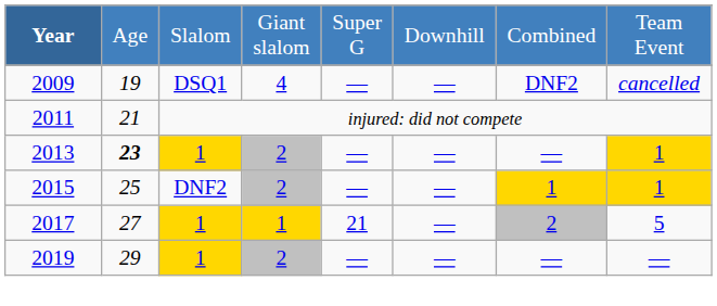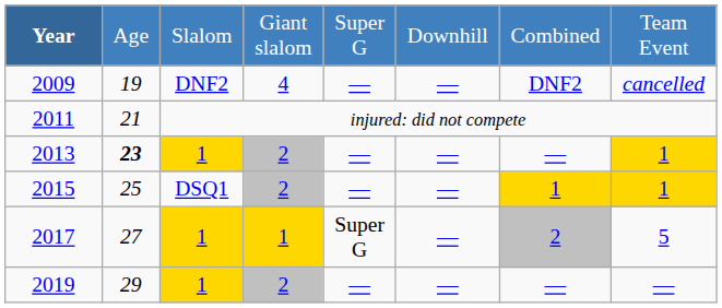 <table class="wikitable" style="font-size:95%; text-align:center; border:grey solid 1px; border-collapse:collapse;" width="40%">
 <tr style="background-color:#369; color:white;">
 <td rowspan="2" colspan="1" width="10%"><strong>Year</strong></td>
 </tr>
 <tr style="background-color:#4180be; color:white;">
 <td width="5%">Age</td>
 <td width="5%">Slalom</td>
 <td width="5%">Giant<br>slalom</td>
 <td width="5%">Super G</td>
 <td width="5%">Downhill</td>
 <td width="5%">Combined</td>
 <td width="5%">Team Event</td>
 </tr>
 <tr style="background-color:#8CB2D8; color:white;">
 </tr>
 <tr>
 <td><a href='#'>2009</a></td>
 <td><em>19</em></td>
-<td><a href='#'>DSQ1</a></td>
+<td><a href='#'>DNF2</a></td>
 <td><a href='#'>4</a></td>
 <td><a href='#'>—</a></td>
 <td><a href='#'>—</a></td>
 <td><a href='#'>DNF2</a></td>
 <td><a href='#'><em>cancelled</em></a></td>
 </tr>
 <tr>
 <td><a href='#'>2011</a></td>
 <td><em>21</em></td>
 <td colspan=6><em><small>injured: did not compete</small></em></td>
 </tr>
 <tr>
 <td><a href='#'>2013</a></td>
 <td><strong><em>23</em></strong></td>
 <td style="background:gold;"><a href='#'>1</a></td>
 <td style="background:silver;"><a href='#'>2</a></td>
 <td><a href='#'>—</a></td>
 <td><a href='#'>—</a></td>
 <td><a href='#'>—</a></td>
 <td style="background:gold;"><a href='#'>1</a></td>
 </tr>
 <tr>
 <td><a href='#'>2015</a></td>
 <td><em>25</em></td>
-<td><a href='#'>DNF2</a></td>
+<td><a href='#'>DSQ1</a></td>
 <td style="background:silver;"><a href='#'>2</a></td>
 <td><a href='#'>—</a></td>
 <td><a href='#'>—</a></td>
 <td style="background:gold;"><a href='#'>1</a></td>
 <td style="background:gold;"><a href='#'>1</a></td>
 </tr>
 <tr>
 <td><a href='#'>2017</a></td>
 <td><em>27</em></td>
 <td style="background:gold;"><a href='#'>1</a></td>
 <td style="background:gold;"><a href='#'>1</a></td>
-<td><a href='#'>21</a></td>
+<td width="5%">Super G</td>
 <td><a href='#'>—</a></td>
 <td style="background:silver;"><a href='#'>2</a></td>
 <td><a href='#'>5</a></td>
 </tr>
 <tr>
 <td><a href='#'>2019</a></td>
 <td><em>29</em></td>
 <td style="background:gold;"><a href='#'>1</a></td>
 <td style="background:silver;"><a href='#'>2</a></td>
 <td><a href='#'>—</a></td>
 <td><a href='#'>—</a></td>
 <td><a href='#'>—</a></td>
 <td><a href='#'>—</a></td>
 </tr>
 </table>
